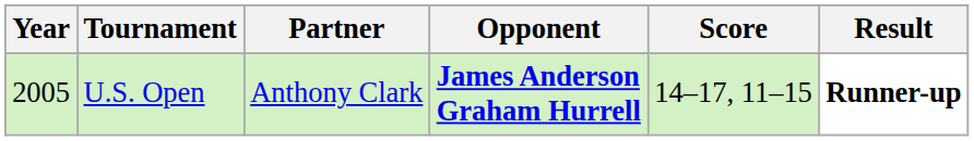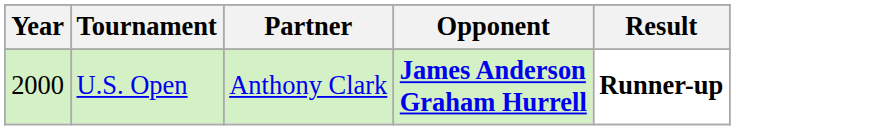 <table class="sortable wikitable" style="font-size: 90%;">
 <tr>
 <th>Year</th>
 <th>Tournament</th>
 <th>Partner</th>
 <th>Opponent</th>
-<th>Score</th>
 <th>Result</th>
 </tr>
 <tr style="background:#D4F1C5">
-<td align="center">2005</td>
+<td align="center">2000</td>
 <td align="left"><a href='#'>U.S. Open</a></td>
 <td align="left"> <a href='#'>Anthony Clark</a></td>
 <td align="left"><strong> <a href='#'>James Anderson</a> <br>  <a href='#'>Graham Hurrell</a></strong></td>
-<td align="left">14–17, 11–15</td>
 <td style="text-align:left; background:white"> <strong>Runner-up</strong></td>
 </tr>
 </table>
